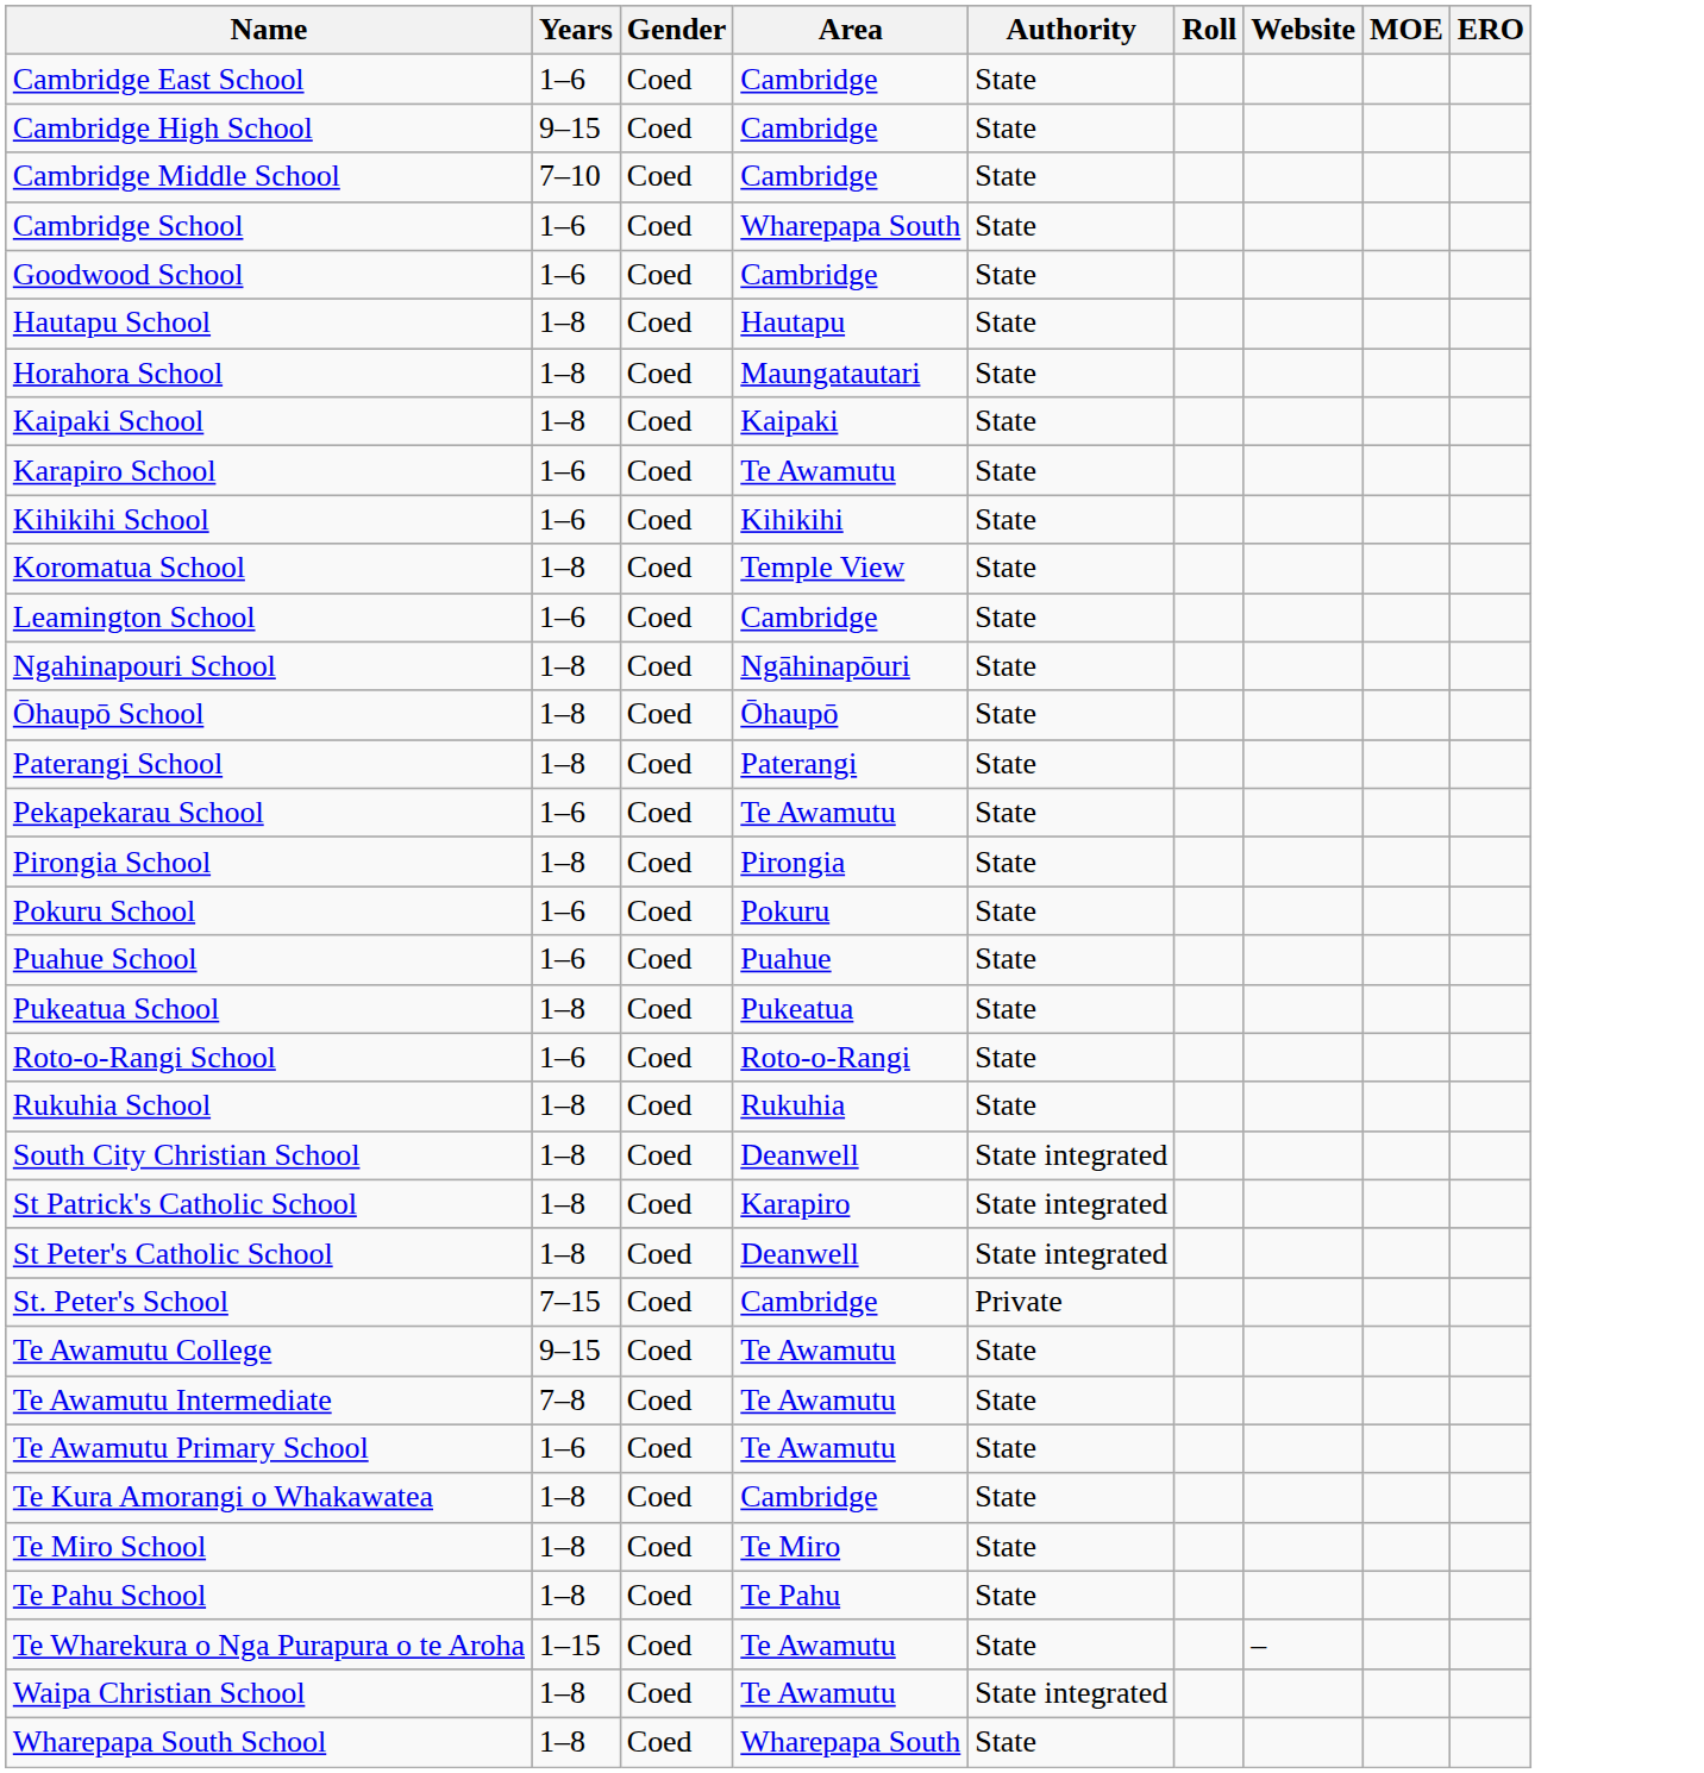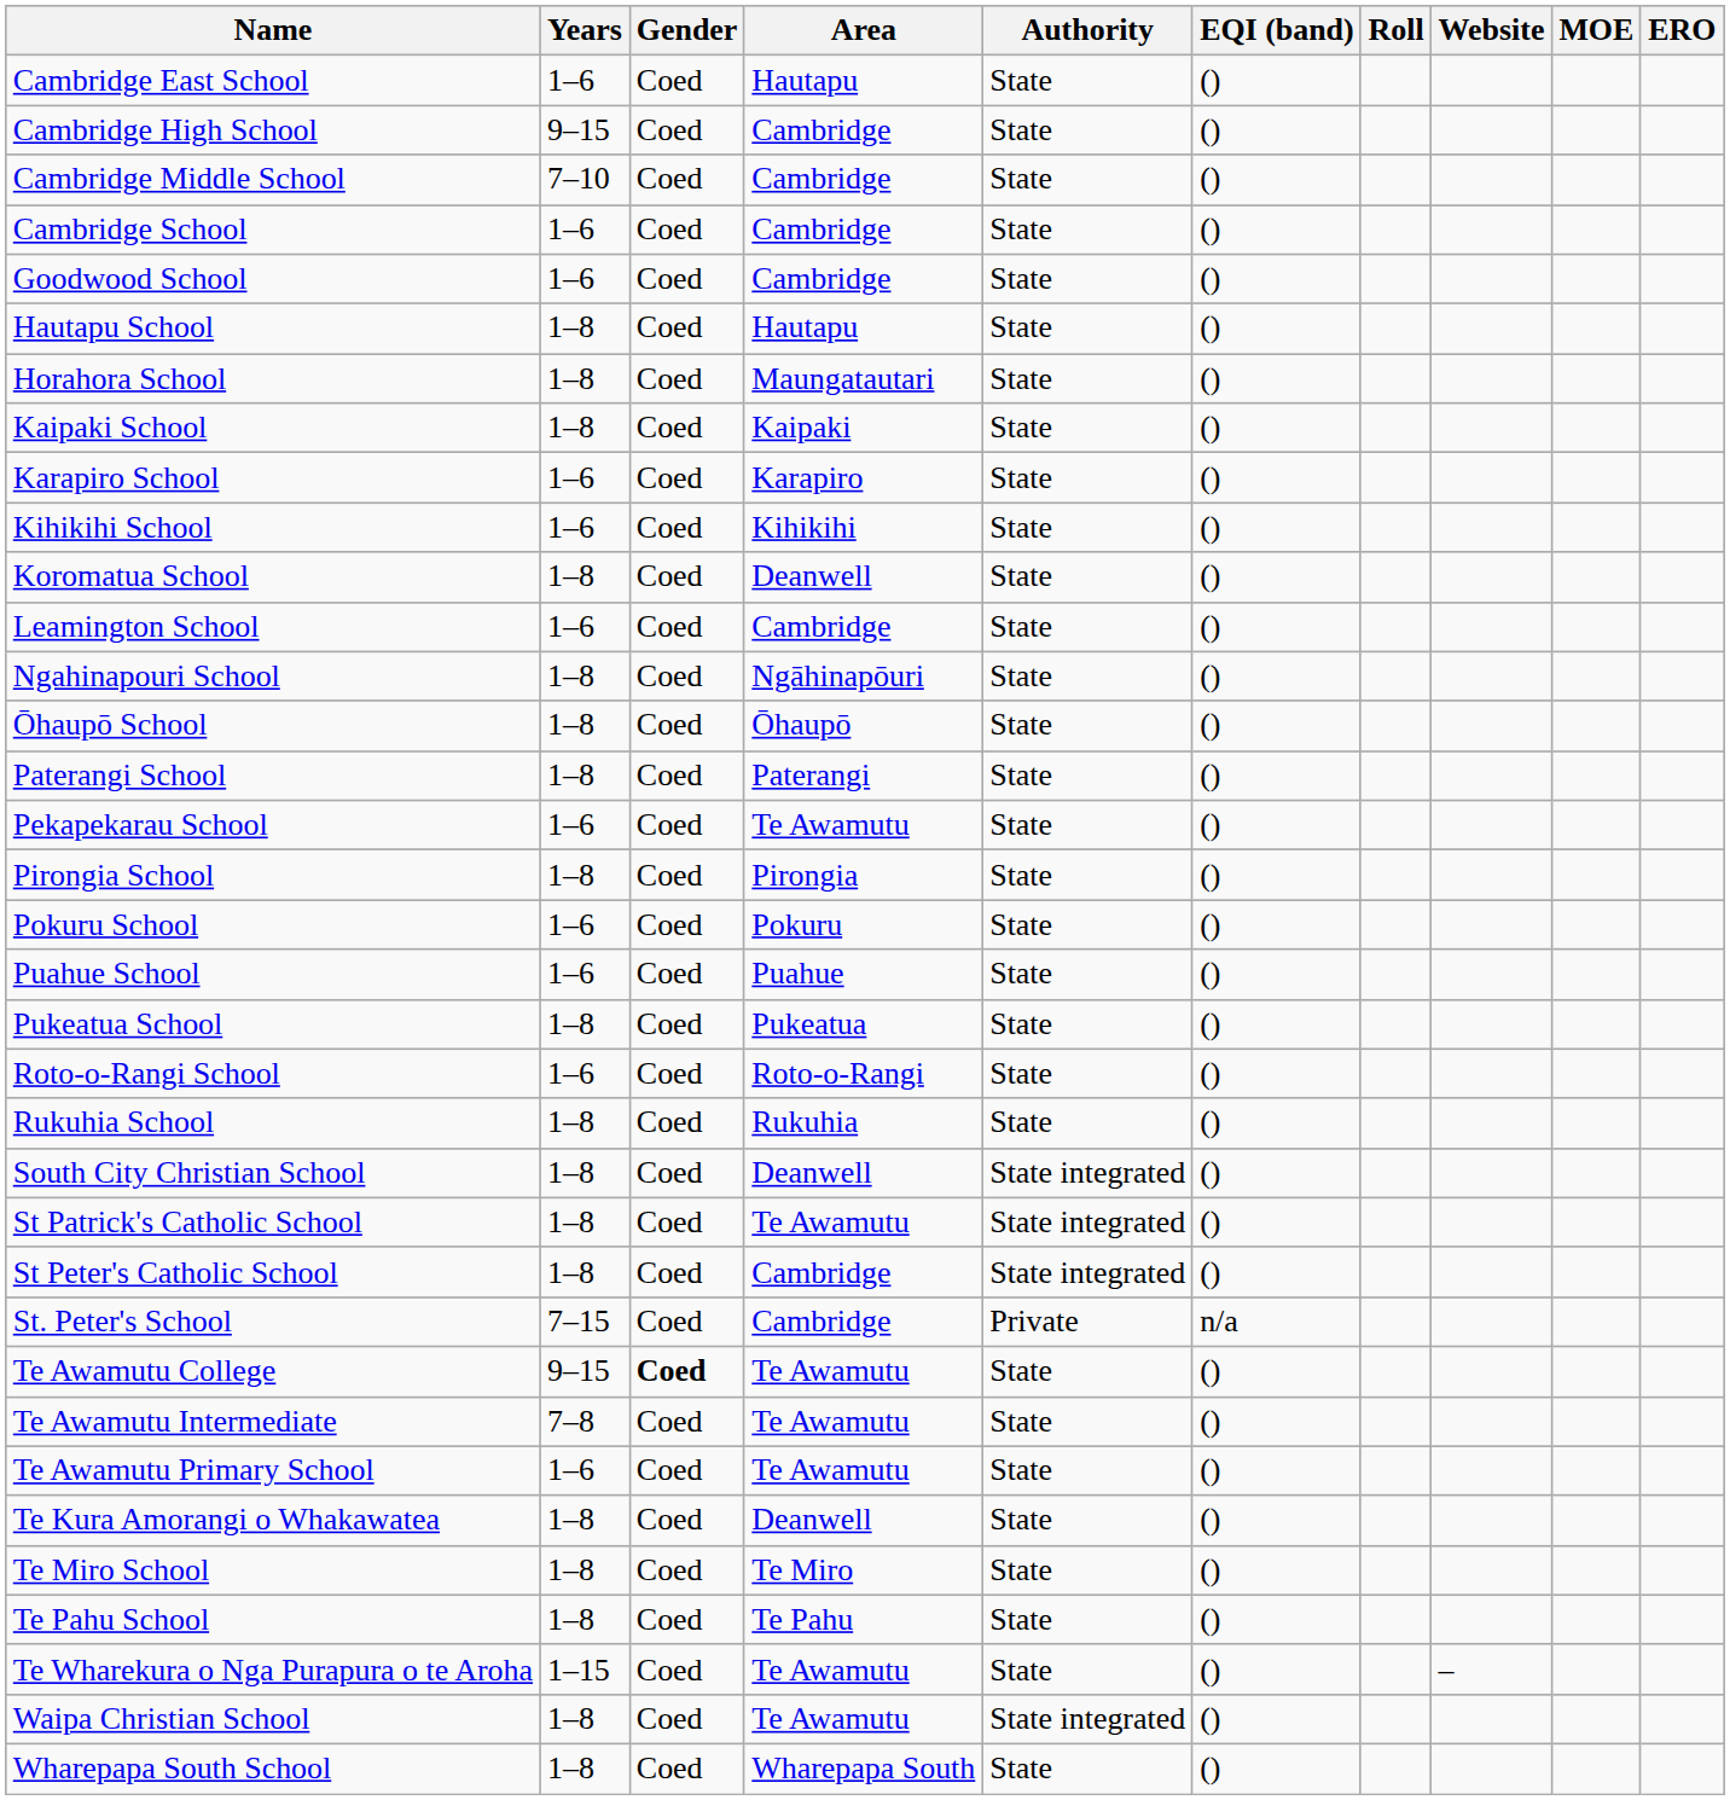 <table class="wikitable sortable">
 <tr>
 <th>Name</th>
 <th>Years</th>
 <th>Gender</th>
 <th>Area</th>
 <th>Authority</th>
+<th>EQI (band)</th>
 <th>Roll</th>
 <th>Website</th>
 <th>MOE</th>
 <th>ERO</th>
 </tr>
 <tr>
 <td><a href='#'>Cambridge East School</a></td>
 <td>1–6</td>
 <td>Coed</td>
-<td><a href='#'>Cambridge</a></td>
+<td><a href='#'>Hautapu</a></td>
 <td>State</td>
+<td> ()</td>
 <td></td>
 <td></td>
 <td></td>
 <td></td>
 </tr>
 <tr>
 <td><a href='#'>Cambridge High School</a></td>
 <td>9–15</td>
 <td>Coed</td>
 <td><a href='#'>Cambridge</a></td>
 <td>State</td>
+<td> ()</td>
 <td></td>
 <td></td>
 <td></td>
 <td></td>
 </tr>
 <tr>
 <td><a href='#'>Cambridge Middle School</a></td>
 <td>7–10</td>
 <td>Coed</td>
 <td><a href='#'>Cambridge</a></td>
 <td>State</td>
+<td> ()</td>
 <td></td>
 <td></td>
 <td></td>
 <td></td>
 </tr>
 <tr>
 <td><a href='#'>Cambridge School</a></td>
 <td>1–6</td>
 <td>Coed</td>
-<td><a href='#'>Wharepapa South</a></td>
+<td><a href='#'>Cambridge</a></td>
 <td>State</td>
+<td> ()</td>
 <td></td>
 <td></td>
 <td></td>
 <td></td>
 </tr>
 <tr>
 <td><a href='#'>Goodwood School</a></td>
 <td>1–6</td>
 <td>Coed</td>
 <td><a href='#'>Cambridge</a></td>
 <td>State</td>
+<td> ()</td>
 <td></td>
 <td></td>
 <td></td>
 <td></td>
 </tr>
 <tr>
 <td><a href='#'>Hautapu School</a></td>
 <td>1–8</td>
 <td>Coed</td>
 <td><a href='#'>Hautapu</a></td>
 <td>State</td>
+<td> ()</td>
 <td></td>
 <td></td>
 <td></td>
 <td></td>
 </tr>
 <tr>
 <td><a href='#'>Horahora School</a></td>
 <td>1–8</td>
 <td>Coed</td>
 <td><a href='#'>Maungatautari</a></td>
 <td>State</td>
+<td> ()</td>
 <td></td>
 <td></td>
 <td></td>
 <td></td>
 </tr>
 <tr>
 <td><a href='#'>Kaipaki School</a></td>
 <td>1–8</td>
 <td>Coed</td>
 <td><a href='#'>Kaipaki</a></td>
 <td>State</td>
+<td> ()</td>
 <td></td>
 <td></td>
 <td></td>
 <td></td>
 </tr>
 <tr>
 <td><a href='#'>Karapiro School</a></td>
 <td>1–6</td>
 <td>Coed</td>
-<td><a href='#'>Te Awamutu</a></td>
+<td><a href='#'>Karapiro</a></td>
 <td>State</td>
+<td> ()</td>
 <td></td>
 <td></td>
 <td></td>
 <td></td>
 </tr>
 <tr>
 <td><a href='#'>Kihikihi School</a></td>
 <td>1–6</td>
 <td>Coed</td>
 <td><a href='#'>Kihikihi</a></td>
 <td>State</td>
+<td> ()</td>
 <td></td>
 <td></td>
 <td></td>
 <td></td>
 </tr>
 <tr>
 <td><a href='#'>Koromatua School</a></td>
 <td>1–8</td>
 <td>Coed</td>
-<td><a href='#'>Temple View</a></td>
+<td><a href='#'>Deanwell</a></td>
 <td>State</td>
+<td> ()</td>
 <td></td>
 <td></td>
 <td></td>
 <td></td>
 </tr>
 <tr>
 <td><a href='#'>Leamington School</a></td>
 <td>1–6</td>
 <td>Coed</td>
 <td><a href='#'>Cambridge</a></td>
 <td>State</td>
+<td> ()</td>
 <td></td>
 <td></td>
 <td></td>
 <td></td>
 </tr>
 <tr>
 <td><a href='#'>Ngahinapouri School</a></td>
 <td>1–8</td>
 <td>Coed</td>
 <td><a href='#'>Ngāhinapōuri</a></td>
 <td>State</td>
+<td> ()</td>
 <td></td>
 <td></td>
 <td></td>
 <td></td>
 </tr>
 <tr>
 <td><a href='#'>Ōhaupō School</a></td>
 <td>1–8</td>
 <td>Coed</td>
 <td><a href='#'>Ōhaupō</a></td>
 <td>State</td>
+<td> ()</td>
 <td></td>
 <td></td>
 <td></td>
 <td></td>
 </tr>
 <tr>
 <td><a href='#'>Paterangi School</a></td>
 <td>1–8</td>
 <td>Coed</td>
 <td><a href='#'>Paterangi</a></td>
 <td>State</td>
+<td> ()</td>
 <td></td>
 <td></td>
 <td></td>
 <td></td>
 </tr>
 <tr>
 <td><a href='#'>Pekapekarau School</a></td>
 <td>1–6</td>
 <td>Coed</td>
 <td><a href='#'>Te Awamutu</a></td>
 <td>State</td>
+<td> ()</td>
 <td></td>
 <td></td>
 <td></td>
 <td></td>
 </tr>
 <tr>
 <td><a href='#'>Pirongia School</a></td>
 <td>1–8</td>
 <td>Coed</td>
 <td><a href='#'>Pirongia</a></td>
 <td>State</td>
+<td> ()</td>
 <td></td>
 <td></td>
 <td></td>
 <td></td>
 </tr>
 <tr>
 <td><a href='#'>Pokuru School</a></td>
 <td>1–6</td>
 <td>Coed</td>
 <td><a href='#'>Pokuru</a></td>
 <td>State</td>
+<td> ()</td>
 <td></td>
 <td></td>
 <td></td>
 <td></td>
 </tr>
 <tr>
 <td><a href='#'>Puahue School</a></td>
 <td>1–6</td>
 <td>Coed</td>
 <td><a href='#'>Puahue</a></td>
 <td>State</td>
+<td> ()</td>
 <td></td>
 <td></td>
 <td></td>
 <td></td>
 </tr>
 <tr>
 <td><a href='#'>Pukeatua School</a></td>
 <td>1–8</td>
 <td>Coed</td>
 <td><a href='#'>Pukeatua</a></td>
 <td>State</td>
+<td> ()</td>
 <td></td>
 <td></td>
 <td></td>
 <td></td>
 </tr>
 <tr>
 <td><a href='#'>Roto-o-Rangi School</a></td>
 <td>1–6</td>
 <td>Coed</td>
 <td><a href='#'>Roto-o-Rangi</a></td>
 <td>State</td>
+<td> ()</td>
 <td></td>
 <td></td>
 <td></td>
 <td></td>
 </tr>
 <tr>
 <td><a href='#'>Rukuhia School</a></td>
 <td>1–8</td>
 <td>Coed</td>
 <td><a href='#'>Rukuhia</a></td>
 <td>State</td>
+<td> ()</td>
 <td></td>
 <td></td>
 <td></td>
 <td></td>
 </tr>
 <tr>
 <td><a href='#'>South City Christian School</a></td>
 <td>1–8</td>
 <td>Coed</td>
 <td><a href='#'>Deanwell</a></td>
 <td>State integrated</td>
+<td> ()</td>
 <td></td>
 <td></td>
 <td></td>
 <td></td>
 </tr>
 <tr>
 <td><a href='#'>St Patrick's Catholic School</a></td>
 <td>1–8</td>
 <td>Coed</td>
-<td><a href='#'>Karapiro</a></td>
+<td><a href='#'>Te Awamutu</a></td>
 <td>State integrated</td>
+<td> ()</td>
 <td></td>
 <td></td>
 <td></td>
 <td></td>
 </tr>
 <tr>
 <td><a href='#'>St Peter's Catholic School</a></td>
 <td>1–8</td>
 <td>Coed</td>
-<td><a href='#'>Deanwell</a></td>
+<td><a href='#'>Cambridge</a></td>
 <td>State integrated</td>
+<td> ()</td>
 <td></td>
 <td></td>
 <td></td>
 <td></td>
 </tr>
 <tr>
 <td><a href='#'>St. Peter's School</a></td>
 <td>7–15</td>
 <td>Coed</td>
 <td><a href='#'>Cambridge</a></td>
 <td>Private</td>
+<td>n/a</td>
 <td></td>
 <td></td>
 <td></td>
 <td></td>
 </tr>
 <tr>
 <td><a href='#'>Te Awamutu College</a></td>
 <td>9–15</td>
-<td>Coed</td>
+<td><strong>Coed</strong></td>
 <td><a href='#'>Te Awamutu</a></td>
 <td>State</td>
+<td> ()</td>
 <td></td>
 <td></td>
 <td></td>
 <td></td>
 </tr>
 <tr>
 <td><a href='#'>Te Awamutu Intermediate</a></td>
 <td>7–8</td>
 <td>Coed</td>
 <td><a href='#'>Te Awamutu</a></td>
 <td>State</td>
+<td> ()</td>
 <td></td>
 <td></td>
 <td></td>
 <td></td>
 </tr>
 <tr>
 <td><a href='#'>Te Awamutu Primary School</a></td>
 <td>1–6</td>
 <td>Coed</td>
 <td><a href='#'>Te Awamutu</a></td>
 <td>State</td>
+<td> ()</td>
 <td></td>
 <td></td>
 <td></td>
 <td></td>
 </tr>
 <tr>
 <td><a href='#'>Te Kura Amorangi o Whakawatea</a></td>
 <td>1–8</td>
 <td>Coed</td>
-<td><a href='#'>Cambridge</a></td>
+<td><a href='#'>Deanwell</a></td>
 <td>State</td>
+<td> ()</td>
 <td></td>
 <td></td>
 <td></td>
 <td></td>
 </tr>
 <tr>
 <td><a href='#'>Te Miro School</a></td>
 <td>1–8</td>
 <td>Coed</td>
 <td><a href='#'>Te Miro</a></td>
 <td>State</td>
+<td> ()</td>
 <td></td>
 <td></td>
 <td></td>
 <td></td>
 </tr>
 <tr>
 <td><a href='#'>Te Pahu School</a></td>
 <td>1–8</td>
 <td>Coed</td>
 <td><a href='#'>Te Pahu</a></td>
 <td>State</td>
+<td> ()</td>
 <td></td>
 <td></td>
 <td></td>
 <td></td>
 </tr>
 <tr>
 <td><a href='#'>Te Wharekura o Nga Purapura o te Aroha</a></td>
 <td>1–15</td>
 <td>Coed</td>
 <td><a href='#'>Te Awamutu</a></td>
 <td>State</td>
+<td> ()</td>
 <td></td>
 <td>–</td>
 <td></td>
 <td></td>
 </tr>
 <tr>
 <td><a href='#'>Waipa Christian School</a></td>
 <td>1–8</td>
 <td>Coed</td>
 <td><a href='#'>Te Awamutu</a></td>
 <td>State integrated</td>
+<td> ()</td>
 <td></td>
 <td></td>
 <td></td>
 <td></td>
 </tr>
 <tr>
 <td><a href='#'>Wharepapa South School</a></td>
 <td>1–8</td>
 <td>Coed</td>
 <td><a href='#'>Wharepapa South</a></td>
 <td>State</td>
+<td> ()</td>
 <td></td>
 <td></td>
 <td></td>
 <td></td>
 </tr>
 </table>
